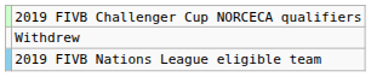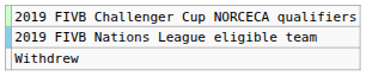 <table class="wikitable">
 <tr>
 <td style="background: #ccffcc;"></td>
 <td>2019 FIVB Challenger Cup NORCECA qualifiers</td>
 </tr>
 <tr>
+<td style="background: #87ceeb;"></td>
+<td>2019 FIVB Nations League eligible team</td>
+</tr>
+<tr>
 <td style="background: ;"></td>
 <td>Withdrew</td>
 </tr>
-<tr>
-<td style="background: #87ceeb;"></td>
-<td>2019 FIVB Nations League eligible team</td>
-</tr>
 </table>
